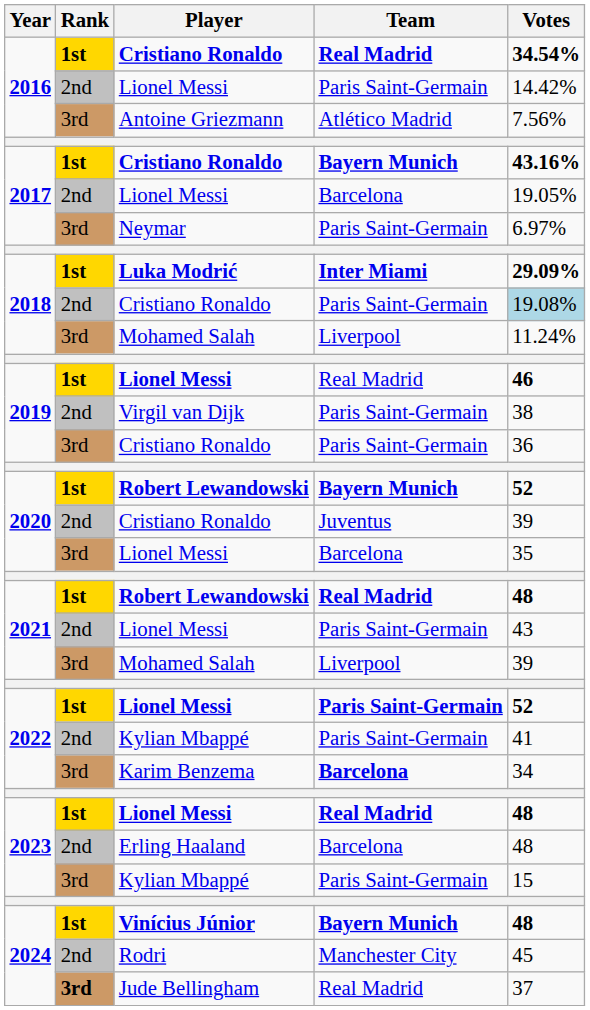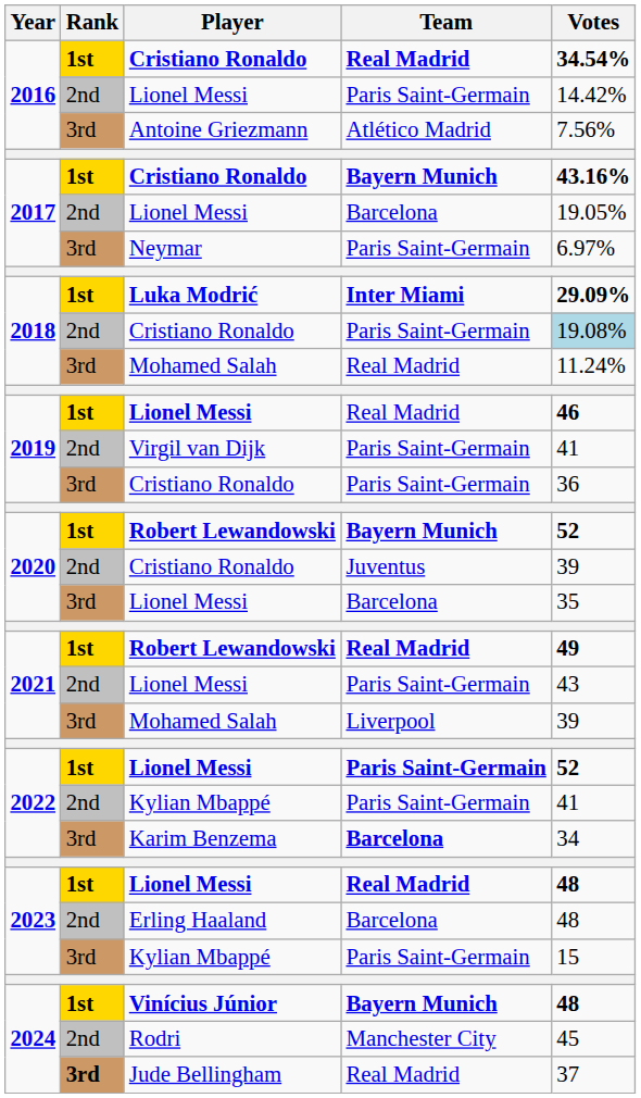 <table class="wikitable">
 <tr>
 <th>Year</th>
 <th>Rank</th>
 <th>Player</th>
 <th>Team</th>
 <th>Votes</th>
 </tr>
 <tr>
 <td rowspan="3"><strong><a href='#'>2016</a></strong></td>
 <td scope=col style="background-color: gold"><strong>1st</strong></td>
 <td><strong> <a href='#'>Cristiano Ronaldo</a></strong></td>
 <td><strong> <a href='#'>Real Madrid</a></strong></td>
 <td><strong>34.54%</strong></td>
 </tr>
 <tr>
 <td scope=col style="background-color: silver">2nd</td>
 <td> <a href='#'>Lionel Messi</a></td>
 <td> <a href='#'>Paris Saint-Germain</a></td>
 <td>14.42%</td>
 </tr>
 <tr>
 <td scope=col style="background-color: #cc9966">3rd</td>
 <td> <a href='#'>Antoine Griezmann</a></td>
 <td> <a href='#'>Atlético Madrid</a></td>
 <td>7.56%</td>
 </tr>
 <tr>
 <th colspan="5"></th>
 </tr>
 <tr>
 <td rowspan="3"><strong><a href='#'>2017</a></strong></td>
 <td scope=col style="background-color: gold"><strong>1st</strong></td>
 <td><strong> <a href='#'>Cristiano Ronaldo</a></strong></td>
 <td> <strong><a href='#'>Bayern Munich</a></strong></td>
 <td><strong>43.16%</strong></td>
 </tr>
 <tr>
 <td scope=col style="background-color: silver">2nd</td>
 <td> <a href='#'>Lionel Messi</a></td>
 <td> <a href='#'>Barcelona</a></td>
 <td>19.05%</td>
 </tr>
 <tr>
 <td scope=col style="background-color: #cc9966">3rd</td>
 <td> <a href='#'>Neymar</a></td>
 <td> <a href='#'>Paris Saint-Germain</a></td>
 <td>6.97%</td>
 </tr>
 <tr>
 <th colspan="5"></th>
 </tr>
 <tr>
 <td rowspan="3"><strong><a href='#'>2018</a></strong></td>
 <td scope=col style="background-color: gold"><strong>1st</strong></td>
 <td><strong> <a href='#'>Luka Modrić</a></strong></td>
 <td> <strong><a href='#'>Inter Miami</a></strong></td>
 <td><strong>29.09%</strong></td>
 </tr>
 <tr>
 <td scope=col style="background-color: silver">2nd</td>
 <td> <a href='#'>Cristiano Ronaldo</a></td>
 <td> <a href='#'>Paris Saint-Germain</a></td>
 <td style="background: lightblue;">19.08%</td>
 </tr>
 <tr>
 <td scope=col style="background-color: #cc9966">3rd</td>
 <td> <a href='#'>Mohamed Salah</a></td>
-<td> <a href='#'>Liverpool</a></td>
+<td> <a href='#'>Real Madrid</a></td>
 <td>11.24%</td>
 </tr>
 <tr>
 <th colspan="5"></th>
 </tr>
 <tr>
 <td rowspan="3"><strong><a href='#'>2019</a></strong></td>
 <td scope=col style="background-color: gold"><strong>1st</strong></td>
 <td> <strong><a href='#'>Lionel Messi</a></strong></td>
 <td><strong></strong> <a href='#'>Real Madrid</a></td>
 <td><strong>46</strong></td>
 </tr>
 <tr>
 <td scope=col style="background-color: silver">2nd</td>
 <td> <a href='#'>Virgil van Dijk</a></td>
 <td> <a href='#'>Paris Saint-Germain</a></td>
-<td>38</td>
+<td>41</td>
 </tr>
 <tr>
 <td scope=col style="background-color: #cc9966">3rd</td>
 <td> <a href='#'>Cristiano Ronaldo</a></td>
 <td> <a href='#'>Paris Saint-Germain</a></td>
 <td>36</td>
 </tr>
 <tr>
 <th colspan="5"></th>
 </tr>
 <tr>
 <td rowspan="3"><strong><a href='#'>2020</a></strong></td>
 <td scope=col style="background-color: gold"><strong>1st</strong></td>
 <td> <strong><a href='#'>Robert Lewandowski</a></strong></td>
 <td> <strong><a href='#'>Bayern Munich</a></strong></td>
 <td><strong>52</strong></td>
 </tr>
 <tr>
 <td scope=col style="background-color: silver">2nd</td>
 <td> <a href='#'>Cristiano Ronaldo</a></td>
 <td> <a href='#'>Juventus</a></td>
 <td>39</td>
 </tr>
 <tr>
 <td scope=col style="background-color: #cc9966">3rd</td>
 <td> <a href='#'>Lionel Messi</a></td>
 <td> <a href='#'>Barcelona</a></td>
 <td>35</td>
 </tr>
 <tr>
 <th colspan="5"></th>
 </tr>
 <tr>
 <td rowspan="3"><strong><a href='#'>2021</a></strong></td>
 <td scope=col style="background-color: gold"><strong>1st</strong></td>
 <td> <strong><a href='#'>Robert Lewandowski</a></strong></td>
 <td><strong> <a href='#'>Real Madrid</a></strong></td>
-<td><strong>48</strong></td>
+<td><strong>49</strong></td>
 </tr>
 <tr>
 <td scope=col style="background-color: silver">2nd</td>
 <td> <a href='#'>Lionel Messi</a></td>
 <td> <a href='#'>Paris Saint-Germain</a></td>
 <td>43</td>
 </tr>
 <tr>
 <td scope=col style="background-color: #cc9966">3rd</td>
 <td> <a href='#'>Mohamed Salah</a></td>
 <td> <a href='#'>Liverpool</a></td>
 <td>39</td>
 </tr>
 <tr>
 <th colspan="5"></th>
 </tr>
 <tr>
 <td rowspan="3"><strong><a href='#'>2022</a></strong></td>
 <td scope=col style="background-color: gold"><strong>1st</strong></td>
 <td> <strong><a href='#'>Lionel Messi</a></strong></td>
 <td> <strong><a href='#'>Paris Saint-Germain</a></strong></td>
 <td><strong>52</strong></td>
 </tr>
 <tr>
 <td scope=col style="background-color: silver">2nd</td>
 <td>  <a href='#'>Kylian Mbappé</a></td>
 <td> <a href='#'>Paris Saint-Germain</a></td>
 <td>41</td>
 </tr>
 <tr>
 <td scope=col style="background-color: #cc9966">3rd</td>
 <td>  <a href='#'>Karim Benzema</a></td>
 <td> <strong><a href='#'>Barcelona</a></strong></td>
 <td>34</td>
 </tr>
 <tr>
 <th colspan="5"></th>
 </tr>
 <tr>
 <td rowspan="3"><strong><a href='#'>2023</a></strong></td>
 <td scope=col style="background-color: gold"><strong>1st</strong></td>
 <td> <strong><a href='#'>Lionel Messi</a></strong></td>
 <td><strong> <a href='#'>Real Madrid</a></strong></td>
 <td><strong>48</strong></td>
 </tr>
 <tr>
 <td scope=col style="background-color: silver">2nd</td>
 <td> <a href='#'>Erling Haaland</a></td>
 <td> <a href='#'>Barcelona</a></td>
 <td>48</td>
 </tr>
 <tr>
 <td scope=col style="background-color: #cc9966">3rd</td>
 <td> <a href='#'>Kylian Mbappé</a></td>
 <td> <a href='#'>Paris Saint-Germain</a></td>
 <td>15</td>
 </tr>
 <tr>
 <th colspan="5"></th>
 </tr>
 <tr>
 <td rowspan="3"><strong><a href='#'>2024</a></strong></td>
 <td scope=col style="background-color: gold"><strong>1st</strong></td>
 <td> <strong><a href='#'>Vinícius Júnior</a></strong></td>
 <td> <strong><a href='#'>Bayern Munich</a></strong></td>
 <td><strong>48</strong></td>
 </tr>
 <tr>
 <td scope=col style="background-color: silver">2nd</td>
 <td> <a href='#'>Rodri</a></td>
 <td> <a href='#'>Manchester City</a></td>
 <td>45</td>
 </tr>
 <tr>
 <td scope=col style="background-color: #cc9966"><strong>3rd</strong></td>
 <td> <a href='#'>Jude Bellingham</a></td>
 <td> <a href='#'>Real Madrid</a></td>
 <td>37</td>
 </tr>
 </table>
